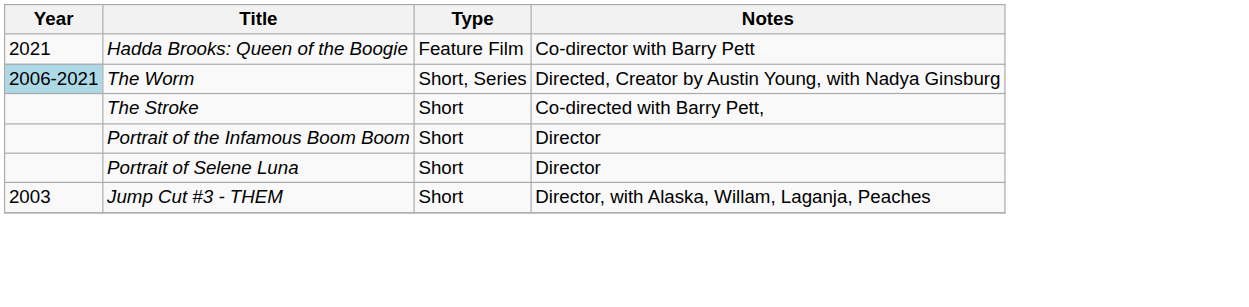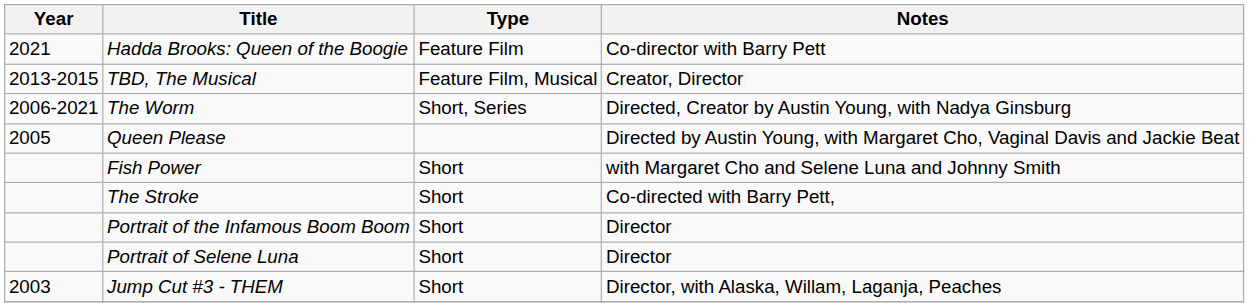 <table class="wikitable sortable">
 <tr>
 <th>Year</th>
 <th>Title</th>
 <th>Type</th>
 <th>Notes</th>
 </tr>
 <tr>
 <td>2021</td>
 <td><em>Hadda Brooks: Queen of the Boogie</em></td>
 <td>Feature Film</td>
 <td>Co-director with Barry Pett</td>
 </tr>
 <tr>
-<td style="background: lightblue;">2006-2021</td>
+<td>2013-2015</td>
+<td><em>TBD, The Musical</em></td>
+<td>Feature Film, Musical</td>
+<td>Creator, Director</td>
+</tr>
+<tr>
+<td>2006-2021</td>
 <td><em>The Worm</em></td>
 <td>Short, Series</td>
 <td>Directed, Creator by Austin Young, with Nadya Ginsburg</td>
+</tr>
+<tr>
+<td>2005</td>
+<td><em>Queen Please</em></td>
+<td></td>
+<td>Directed by Austin Young, with Margaret Cho, Vaginal Davis and Jackie Beat</td>
+</tr>
+<tr>
+<td></td>
+<td><em>Fish Power</em></td>
+<td>Short</td>
+<td>with Margaret Cho and Selene Luna and Johnny Smith</td>
 </tr>
 <tr>
 <td></td>
 <td><em>The Stroke</em></td>
 <td>Short</td>
 <td>Co-directed with Barry Pett,</td>
 </tr>
 <tr>
 <td></td>
 <td><em>Portrait of the Infamous Boom Boom</em></td>
 <td>Short</td>
 <td>Director</td>
 </tr>
 <tr>
 <td></td>
 <td><em>Portrait of Selene Luna</em></td>
 <td>Short</td>
 <td>Director</td>
 </tr>
 <tr>
 <td>2003</td>
 <td><em>Jump Cut #3 - THEM</em></td>
 <td>Short</td>
 <td>Director, with Alaska, Willam, Laganja, Peaches</td>
 </tr>
 <tr>
 </tr>
 </table>
